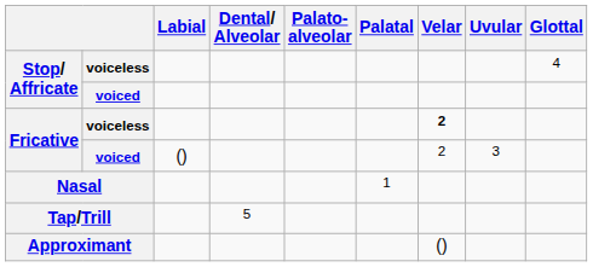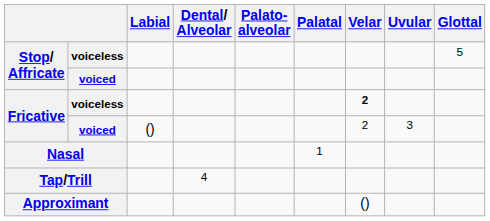 <table class="wikitable" style="text-align:center">
 <tr>
 <th colspan="2"></th>
 <th><a href='#'>Labial</a></th>
 <th><a href='#'>Dental</a>/<br><a href='#'>Alveolar</a></th>
 <th><a href='#'>Palato-<br>alveolar</a></th>
 <th><a href='#'>Palatal</a></th>
 <th><a href='#'>Velar</a></th>
 <th><a href='#'>Uvular</a></th>
 <th><a href='#'>Glottal</a></th>
 </tr>
 <tr>
 <th rowspan="2"><a href='#'>Stop</a>/<br><a href='#'>Affricate</a></th>
 <th><small>voiceless</small></th>
 <td></td>
 <td></td>
 <td></td>
 <td></td>
 <td></td>
 <td></td>
-<td><sup>4</sup></td>
+<td><sup>5</sup></td>
 </tr>
 <tr>
 <th><small><a href='#'>voiced</a></small></th>
 <td></td>
 <td></td>
 <td></td>
 <td></td>
 <td></td>
 <td></td>
 <td></td>
 </tr>
 <tr>
 <th rowspan="2"><a href='#'>Fricative</a></th>
 <th><small>voiceless</small></th>
 <td></td>
 <td></td>
 <td></td>
 <td></td>
 <td><strong><sup>2</sup></strong></td>
 <td></td>
 <td></td>
 </tr>
 <tr>
 <th><small><a href='#'>voiced</a></small></th>
 <td>()</td>
 <td></td>
 <td></td>
 <td></td>
 <td><sup>2</sup></td>
 <td><sup>3</sup></td>
 <td></td>
 </tr>
 <tr>
 <th colspan="2"><a href='#'>Nasal</a></th>
 <td></td>
 <td></td>
 <td></td>
 <td><sup>1</sup></td>
 <td></td>
 <td></td>
 <td></td>
 </tr>
 <tr>
 <th colspan="2"><a href='#'>Tap</a>/<a href='#'>Trill</a></th>
 <td></td>
-<td><sup>5</sup></td>
+<td><sup>4</sup></td>
 <td></td>
 <td></td>
 <td></td>
 <td></td>
 <td></td>
 </tr>
 <tr>
 <th colspan="2"><a href='#'>Approximant</a></th>
 <td></td>
 <td></td>
 <td></td>
 <td></td>
 <td>()</td>
 <td></td>
 <td></td>
 </tr>
 </table>
